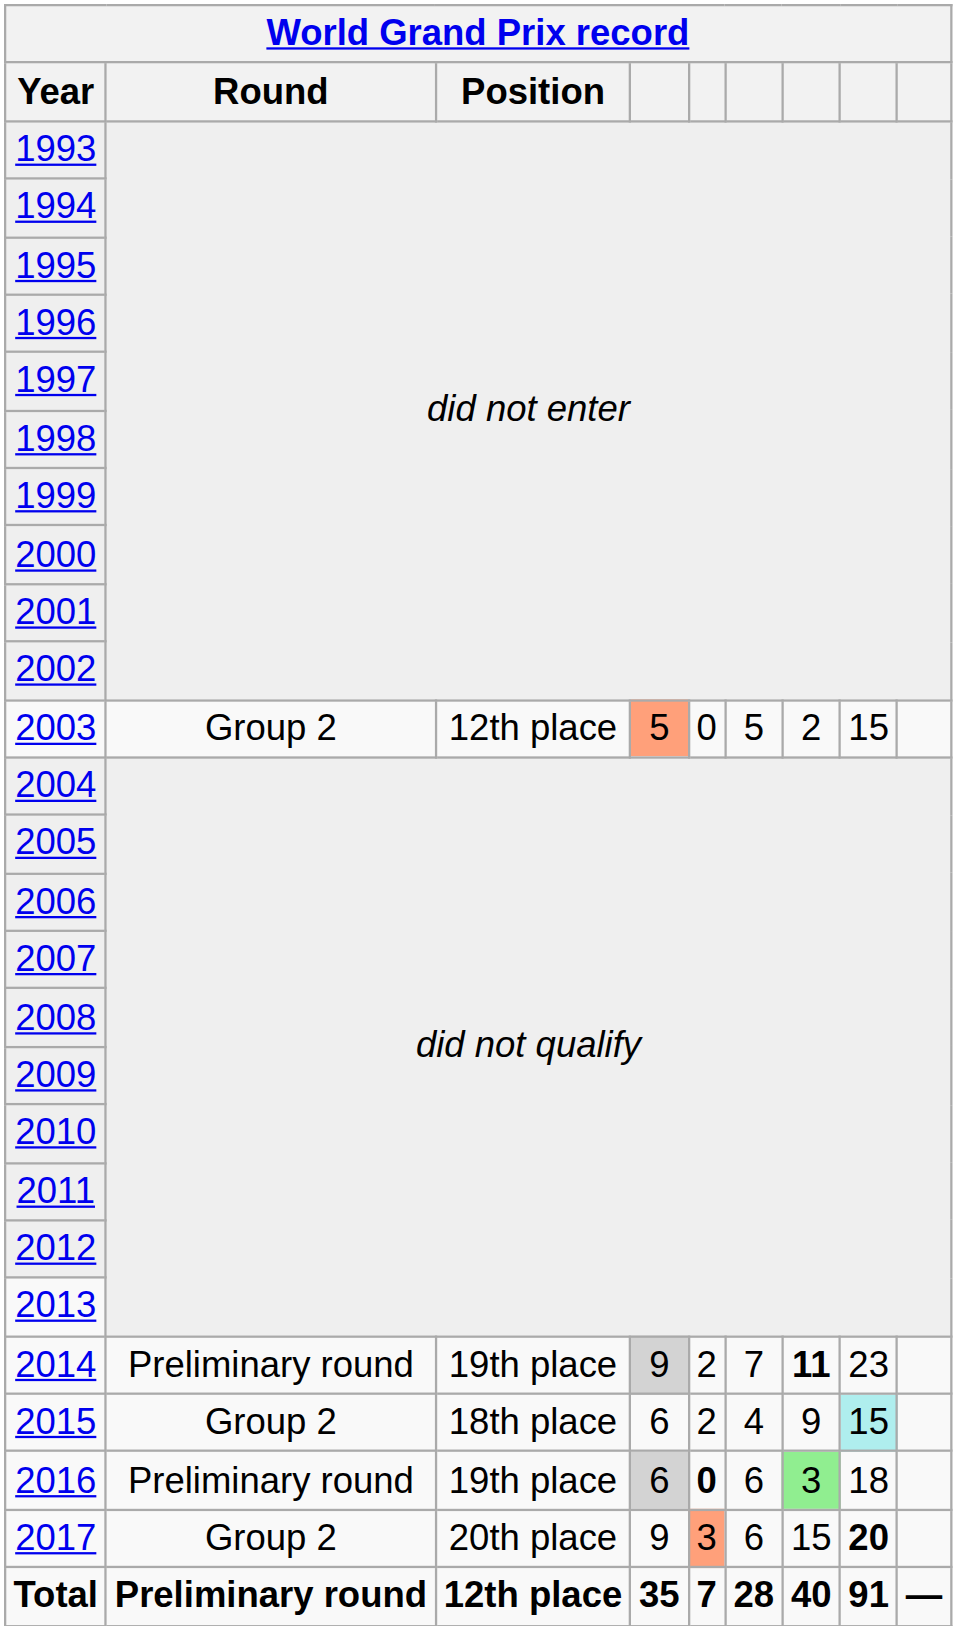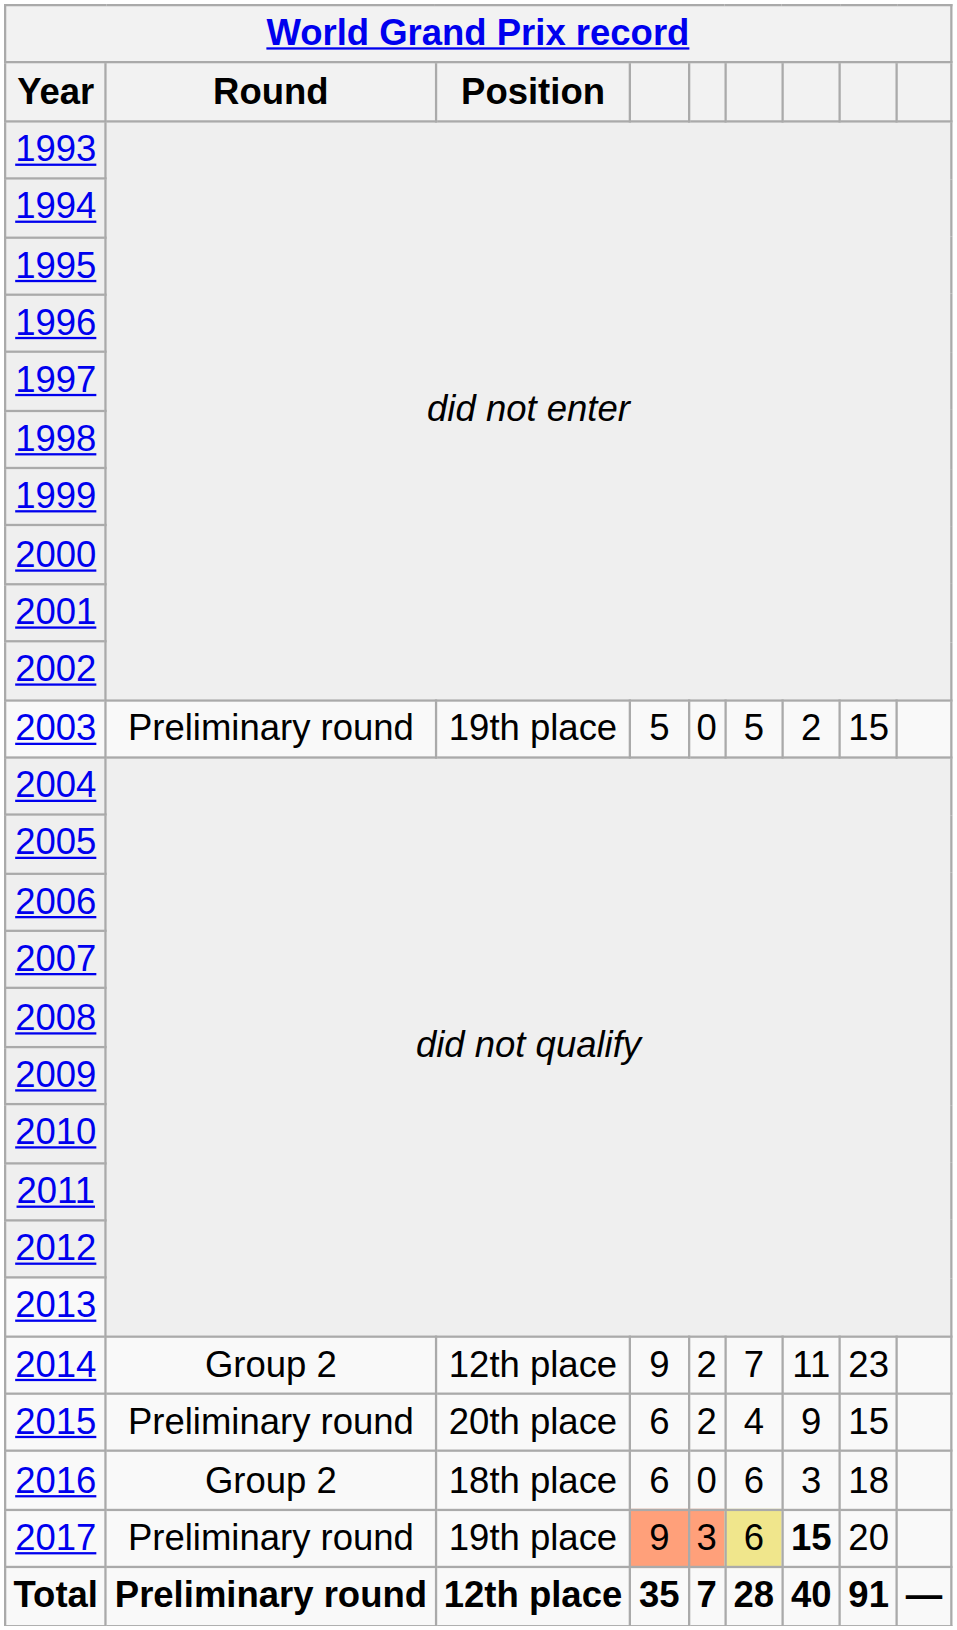 <table class="wikitable" style="text-align: center;">
 <tr>
 <th colspan=9><a href='#'>World Grand Prix record</a></th>
 </tr>
 <tr>
 <th>Year</th>
 <th>Round</th>
 <th>Position</th>
 <th></th>
 <th></th>
 <th></th>
 <th></th>
 <th></th>
 <th></th>
 </tr>
 <tr style="background:#efefef">
 <td> <a href='#'>1993</a></td>
 <td colspan=8 rowspan=10 align=center><em>did not enter</em></td>
 </tr>
 <tr style="background:#efefef">
 <td> <a href='#'>1994</a></td>
 </tr>
 <tr style="background:#efefef">
 <td> <a href='#'>1995</a></td>
 </tr>
 <tr style="background:#efefef">
 <td> <a href='#'>1996</a></td>
 </tr>
 <tr style="background:#efefef">
 <td> <a href='#'>1997</a></td>
 </tr>
 <tr style="background:#efefef">
 <td> <a href='#'>1998</a></td>
 </tr>
 <tr style="background:#efefef">
 <td> <a href='#'>1999</a></td>
 </tr>
 <tr style="background:#efefef">
 <td> <a href='#'>2000</a></td>
 </tr>
 <tr style="background:#efefef">
 <td> <a href='#'>2001</a></td>
 </tr>
 <tr style="background:#efefef">
 <td> <a href='#'>2002</a></td>
 </tr>
 <tr>
 <td> <a href='#'>2003</a></td>
-<td>Group 2</td>
-<td>12th place</td>
-<td style="background: lightsalmon;">5</td>
+<td>Preliminary round</td>
+<td>19th place</td>
+<td>5</td>
 <td>0</td>
 <td>5</td>
 <td>2</td>
 <td>15</td>
 <td></td>
 </tr>
 <tr style="background:#efefef">
 <td> <a href='#'>2004</a></td>
 <td colspan=8 rowspan=10 align=center><em>did not qualify</em></td>
 </tr>
 <tr style="background:#efefef">
 <td> <a href='#'>2005</a></td>
 </tr>
 <tr style="background:#efefef">
 <td> <a href='#'>2006</a></td>
 </tr>
 <tr style="background:#efefef">
 <td> <a href='#'>2007</a></td>
 </tr>
 <tr style="background:#efefef">
 <td> <a href='#'>2008</a></td>
 </tr>
 <tr style="background:#efefef">
 <td> <a href='#'>2009</a></td>
 </tr>
 <tr style="background:#efefef">
 <td> <a href='#'>2010</a></td>
 </tr>
 <tr style="background:#efefef">
 <td> <a href='#'>2011</a></td>
 </tr>
 <tr style="background:#efefef">
 <td> <a href='#'>2012</a></td>
 </tr>
 <tr>
 <td> <a href='#'>2013</a></td>
 </tr>
 <tr>
 <td> <a href='#'>2014</a></td>
-<td>Preliminary round</td>
-<td>19th place</td>
-<td style="background: lightgrey;">9</td>
+<td>Group 2</td>
+<td>12th place</td>
+<td>9</td>
 <td>2</td>
 <td>7</td>
-<td><strong>11</strong></td>
+<td>11</td>
 <td>23</td>
 <td></td>
 </tr>
 <tr>
 <td> <a href='#'>2015</a></td>
-<td>Group 2</td>
-<td>18th place</td>
+<td>Preliminary round</td>
+<td>20th place</td>
 <td>6</td>
 <td>2</td>
 <td>4</td>
 <td>9</td>
-<td style="background: paleturquoise;">15</td>
+<td>15</td>
 <td></td>
 </tr>
 <tr>
 <td> <a href='#'>2016</a></td>
-<td>Preliminary round</td>
-<td>19th place</td>
-<td style="background: lightgrey;">6</td>
-<td><strong>0</strong></td>
+<td>Group 2</td>
+<td>18th place</td>
 <td>6</td>
-<td style="background: lightgreen;">3</td>
+<td>0</td>
+<td>6</td>
+<td>3</td>
 <td>18</td>
 <td></td>
 </tr>
 <tr>
 <td> <a href='#'>2017</a></td>
-<td>Group 2</td>
-<td>20th place</td>
-<td>9</td>
+<td>Preliminary round</td>
+<td>19th place</td>
+<td style="background: lightsalmon;">9</td>
 <td style="background: lightsalmon;">3</td>
-<td>6</td>
-<td>15</td>
-<td><strong>20</strong></td>
+<td style="background: khaki;">6</td>
+<td><strong>15</strong></td>
+<td>20</td>
 <td></td>
 </tr>
 <tr>
 <td><strong>Total</strong></td>
 <td><strong>Preliminary round</strong></td>
 <td><strong>12th place</strong></td>
 <td><strong>35</strong></td>
 <td><strong>7</strong></td>
 <td><strong>28</strong></td>
 <td><strong>40</strong></td>
 <td><strong>91</strong></td>
 <td><strong>—</strong></td>
 </tr>
 </table>
